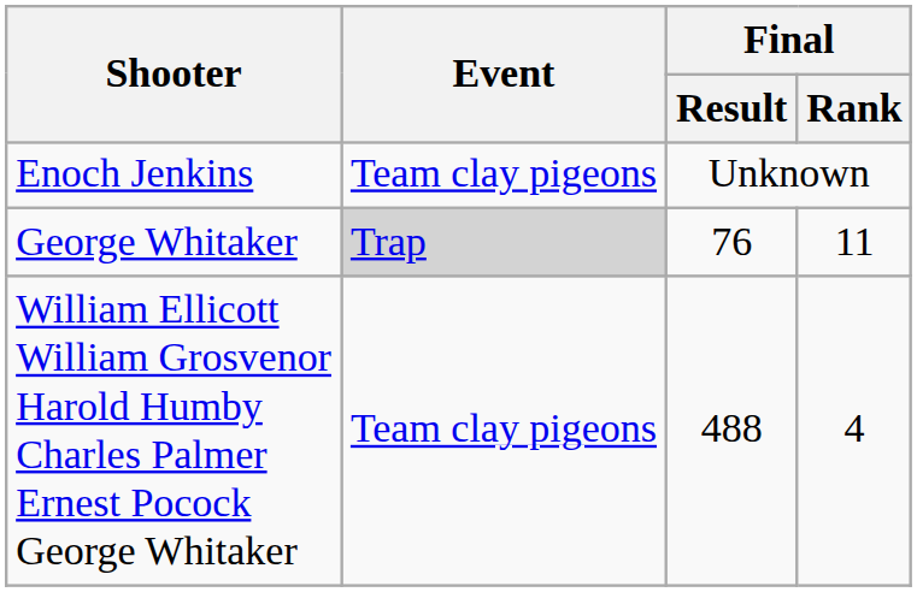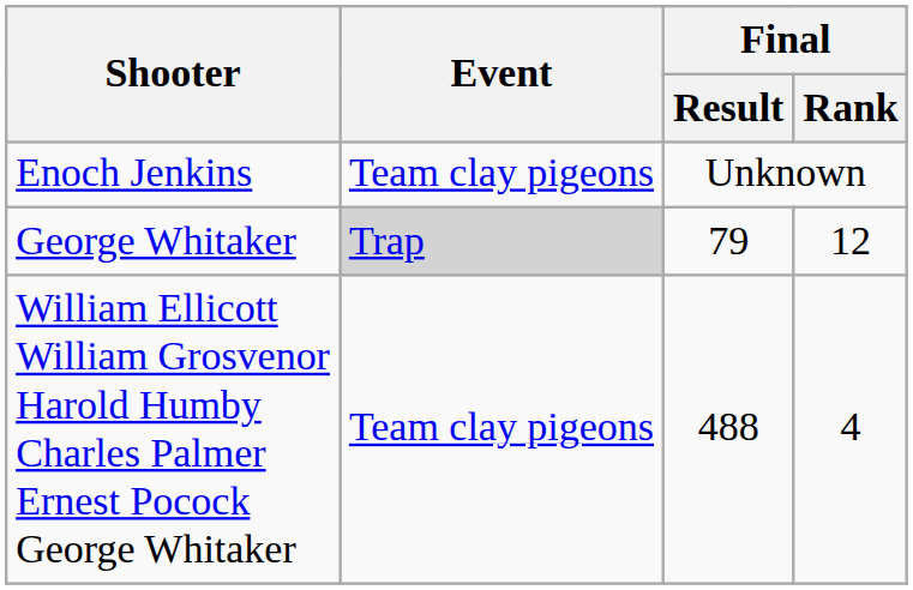 <table class=wikitable style="font-size:90%">
 <tr>
 <th rowspan=2>Shooter</th>
 <th rowspan=2>Event</th>
 <th colspan=2>Final</th>
 </tr>
 <tr>
 <th>Result</th>
 <th>Rank</th>
 </tr>
 <tr>
 <td><a href='#'>Enoch Jenkins</a></td>
 <td><a href='#'>Team clay pigeons</a></td>
 <td align=center colspan=2>Unknown</td>
 </tr>
 <tr>
 <td><a href='#'>George Whitaker</a></td>
 <td style="background: lightgrey;"><a href='#'>Trap</a></td>
-<td align=center>76</td>
-<td align=center>11</td>
+<td align=center>79</td>
+<td align=center>12</td>
 </tr>
 <tr>
 <td><a href='#'>William Ellicott</a> <br> <a href='#'>William Grosvenor</a> <br> <a href='#'>Harold Humby</a> <br> <a href='#'>Charles Palmer</a> <br> <a href='#'>Ernest Pocock</a> <br> George Whitaker</td>
 <td><a href='#'>Team clay pigeons</a></td>
 <td align=center>488</td>
 <td align=center>4</td>
 </tr>
 </table>
